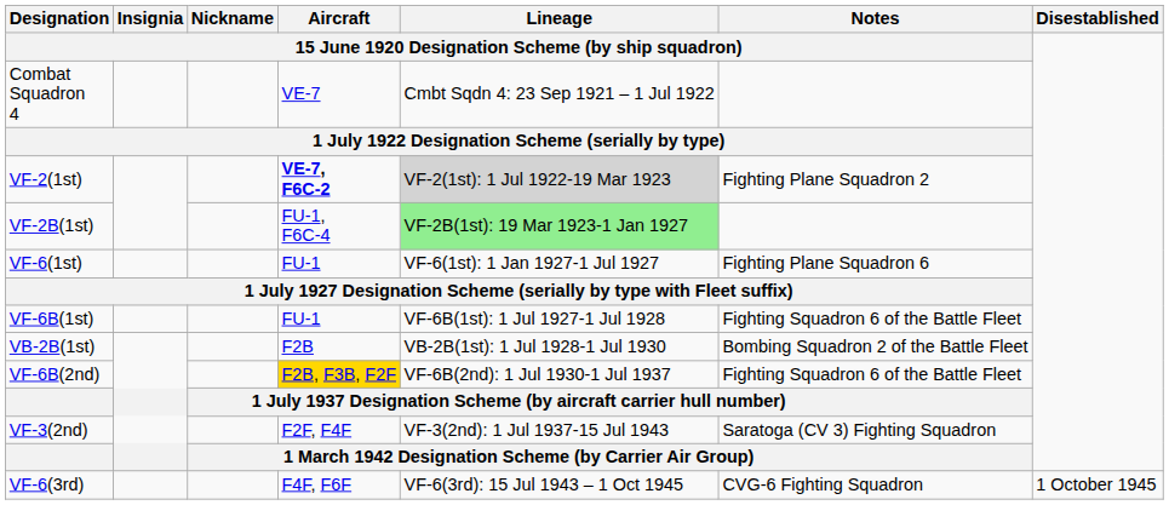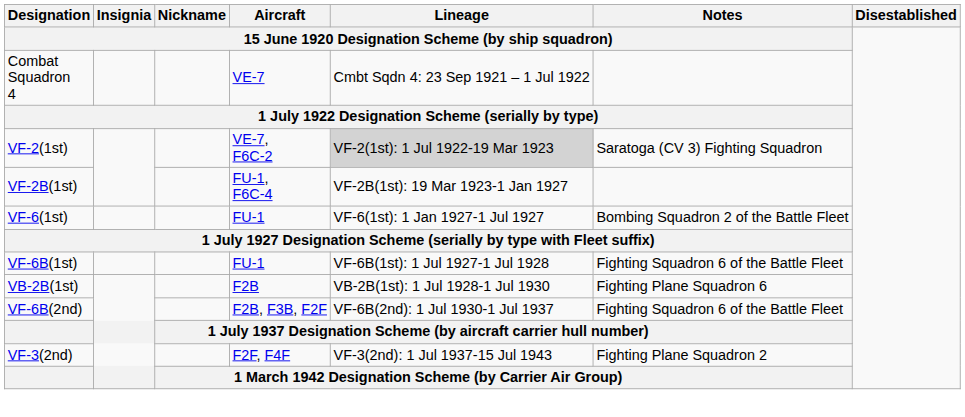 <table class="wikitable">
 <tr>
 <th>Designation</th>
 <th>Insignia</th>
 <th>Nickname</th>
 <th>Aircraft</th>
 <th>Lineage</th>
 <th>Notes</th>
 <th>Disestablished</th>
 </tr>
 <tr>
 <th colspan=6>15 June 1920 Designation Scheme (by ship squadron)</th>
 </tr>
 <tr>
 <td>Combat<br>Squadron<br>4</td>
 <td></td>
 <td></td>
 <td><a href='#'>VE-7</a></td>
 <td style="white-space: nowrap;">Cmbt Sqdn 4: 23 Sep 1921 – 1 Jul 1922</td>
 <td></td>
 </tr>
 <tr>
 <th colspan=6>1 July 1922 Designation Scheme (serially by type)</th>
 </tr>
 <tr>
 <td><a href='#'>VF-2</a>(1st)</td>
 <td rowspan="2"></td>
 <td></td>
-<td><strong><a href='#'>VE-7</a>,<br><a href='#'>F6C-2</a></strong></td>
+<td><a href='#'>VE-7</a>,<br><a href='#'>F6C-2</a></td>
 <td style="background: lightgrey;">VF-2(1st): 1 Jul 1922-19 Mar 1923</td>
-<td>Fighting Plane Squadron 2</td>
+<td style="white-space: nowrap;">Saratoga (CV 3) Fighting Squadron</td>
 </tr>
 <tr>
 <td><a href='#'>VF-2B</a>(1st)</td>
 <td></td>
 <td><a href='#'>FU-1</a>,<br><a href='#'>F6C-4</a></td>
-<td style="background: lightgreen;">VF-2B(1st): 19 Mar 1923-1 Jan 1927</td>
+<td>VF-2B(1st): 19 Mar 1923-1 Jan 1927</td>
 <td>    </td>
 </tr>
 <tr>
 <td><a href='#'>VF-6</a>(1st)</td>
 <td></td>
 <td></td>
 <td><a href='#'>FU-1</a></td>
 <td>VF-6(1st): 1 Jan 1927-1 Jul 1927</td>
-<td>Fighting Plane Squadron 6</td>
+<td>Bombing Squadron 2 of the Battle Fleet  </td>
 </tr>
 <tr>
 <th colspan=6>1 July 1927 Designation Scheme (serially by type with Fleet suffix)</th>
 </tr>
 <tr>
 <td><a href='#'>VF-6B</a>(1st)</td>
 <td></td>
 <td></td>
 <td><a href='#'>FU-1</a></td>
 <td>VF-6B(1st): 1 Jul 1927-1 Jul 1928</td>
 <td>Fighting Squadron 6 of the Battle Fleet</td>
 </tr>
 <tr>
 <td><a href='#'>VB-2B</a>(1st)</td>
 <td rowspan="5"></td>
 <td></td>
 <td><a href='#'>F2B</a></td>
 <td>VB-2B(1st): 1 Jul 1928-1 Jul 1930</td>
-<td>Bombing Squadron 2 of the Battle Fleet  </td>
+<td>Fighting Plane Squadron 6</td>
 </tr>
 <tr>
 <td><a href='#'>VF-6B</a>(2nd)</td>
 <td></td>
-<td style="background: gold;"><a href='#'>F2B</a>, <a href='#'>F3B</a>, <a href='#'>F2F</a></td>
+<td><a href='#'>F2B</a>, <a href='#'>F3B</a>, <a href='#'>F2F</a></td>
 <td>VF-6B(2nd): 1 Jul 1930-1 Jul 1937</td>
 <td>Fighting Squadron 6 of the Battle Fleet</td>
 </tr>
 <tr>
 <th colspan=6>1 July 1937 Designation Scheme (by aircraft carrier hull number)</th>
 </tr>
 <tr>
 <td><a href='#'>VF-3</a>(2nd)</td>
 <td></td>
 <td><a href='#'>F2F</a>, <a href='#'>F4F</a></td>
 <td>VF-3(2nd): 1 Jul 1937-15 Jul 1943</td>
-<td style="white-space: nowrap;">Saratoga (CV 3) Fighting Squadron</td>
+<td>Fighting Plane Squadron 2</td>
 </tr>
 <tr>
 <th colspan=6>1 March 1942 Designation Scheme (by Carrier Air Group)</th>
 </tr>
-<tr>
-<td><a href='#'>VF-6</a>(3rd)</td>
-<td></td>
-<td></td>
-<td><a href='#'>F4F</a>, <a href='#'>F6F</a></td>
-<td>VF-6(3rd): 15 Jul 1943 – 1 Oct 1945</td>
-<td>CVG-6 Fighting Squadron</td>
-<td>1 October 1945</td>
-</tr>
 </table>
